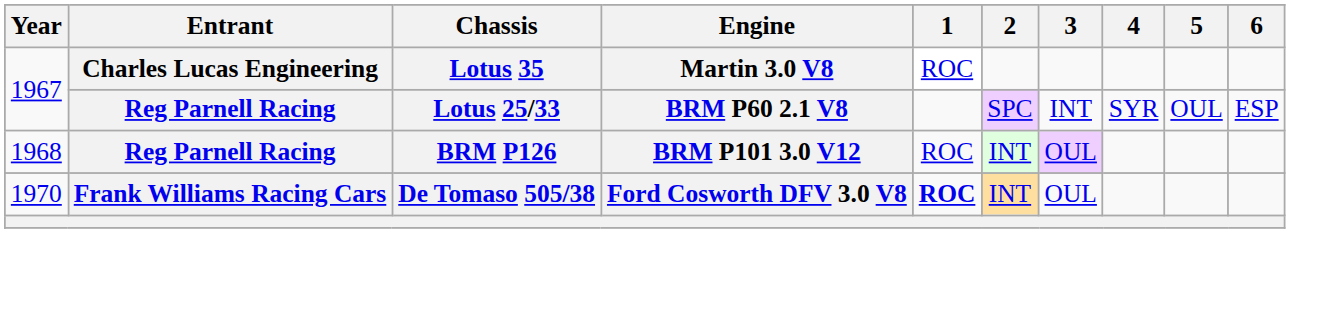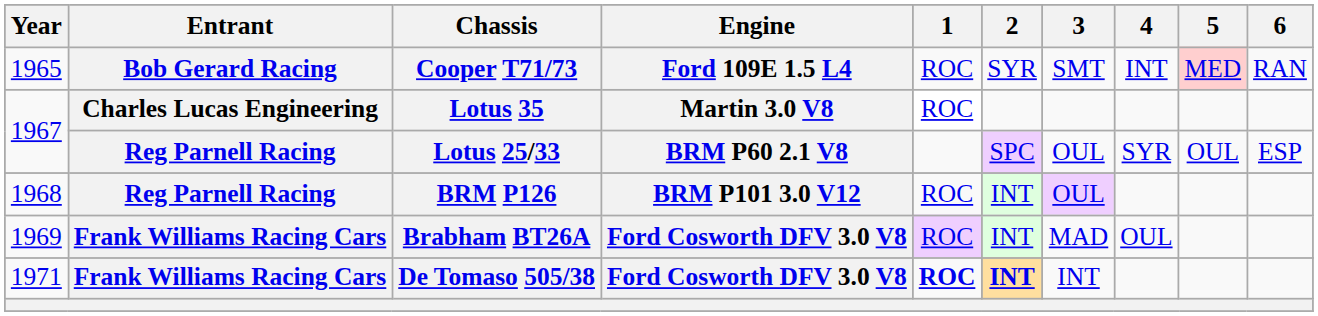 <table class="wikitable" style="text-align:center; font-size:90%">
 <tr>
 <th>Year</th>
 <th>Entrant</th>
 <th>Chassis</th>
 <th>Engine</th>
 <th>1</th>
 <th>2</th>
 <th>3</th>
 <th>4</th>
 <th>5</th>
 <th>6</th>
+</tr>
+<tr>
+<td><a href='#'>1965</a></td>
+<th><a href='#'>Bob Gerard Racing</a></th>
+<th><a href='#'>Cooper</a> <a href='#'>T71/73</a></th>
+<th><a href='#'>Ford</a> 109E 1.5 <a href='#'>L4</a></th>
+<td><a href='#'>ROC</a></td>
+<td><a href='#'>SYR</a></td>
+<td><a href='#'>SMT</a></td>
+<td><a href='#'>INT</a></td>
+<td style="background:#FFCFCF;"><a href='#'>MED</a><br></td>
+<td><a href='#'>RAN</a></td>
 </tr>
 <tr>
 <td rowspan=2><a href='#'>1967</a></td>
 <th>Charles Lucas Engineering</th>
 <th><a href='#'>Lotus</a> <a href='#'>35</a></th>
 <th>Martin 3.0 <a href='#'>V8</a></th>
 <td style="background:#FFFFFF;"><a href='#'>ROC</a><br></td>
 <td></td>
 <td></td>
 <td></td>
 <td></td>
 <td></td>
 </tr>
 <tr>
 <th><a href='#'>Reg Parnell Racing</a></th>
 <th><a href='#'>Lotus</a> <a href='#'>25</a>/<a href='#'>33</a></th>
 <th><a href='#'>BRM</a> P60 2.1 <a href='#'>V8</a></th>
 <td></td>
 <td style="background:#EFCFFF;"><a href='#'>SPC</a><br></td>
-<td><a href='#'>INT</a></td>
+<td><a href='#'>OUL</a></td>
 <td><a href='#'>SYR</a></td>
 <td><a href='#'>OUL</a></td>
 <td><a href='#'>ESP</a></td>
 </tr>
 <tr>
 <td><a href='#'>1968</a></td>
 <th><a href='#'>Reg Parnell Racing</a></th>
 <th><a href='#'>BRM</a> <a href='#'>P126</a></th>
 <th><a href='#'>BRM</a> P101 3.0 <a href='#'>V12</a></th>
 <td><a href='#'>ROC</a></td>
 <td style="background:#DFFFDF;"><a href='#'>INT</a><br></td>
 <td style="background:#EFCFFF;"><a href='#'>OUL</a><br></td>
 <td></td>
 <td></td>
 <td></td>
 </tr>
 <tr>
-<td><a href='#'>1970</a></td>
+<td><a href='#'>1969</a></td>
+<th><a href='#'>Frank Williams Racing Cars</a></th>
+<th><a href='#'>Brabham</a> <a href='#'>BT26A</a></th>
+<th><a href='#'>Ford Cosworth DFV</a> 3.0 <a href='#'>V8</a></th>
+<td style="background:#EFCFFF;"><a href='#'>ROC</a><br></td>
+<td style="background:#DFFFDF;"><a href='#'>INT</a><br></td>
+<td><a href='#'>MAD</a></td>
+<td><a href='#'>OUL</a></td>
+<td></td>
+<td></td>
+</tr>
+<tr>
+<td><a href='#'>1971</a></td>
 <th><a href='#'>Frank Williams Racing Cars</a></th>
 <th><a href='#'>De Tomaso</a> <a href='#'>505/38</a></th>
 <th><a href='#'>Ford Cosworth DFV</a> 3.0 <a href='#'>V8</a></th>
 <td><strong><a href='#'>ROC</a></strong></td>
-<td style="background:#FFDF9F;"><a href='#'>INT</a><br></td>
-<td><a href='#'>OUL</a></td>
+<td style="background:#FFDF9F;"><strong><a href='#'>INT</a><br></strong></td>
+<td><a href='#'>INT</a></td>
 <td></td>
 <td></td>
 <td></td>
 </tr>
 <tr>
 <th colspan="10"></th>
 </tr>
 </table>
